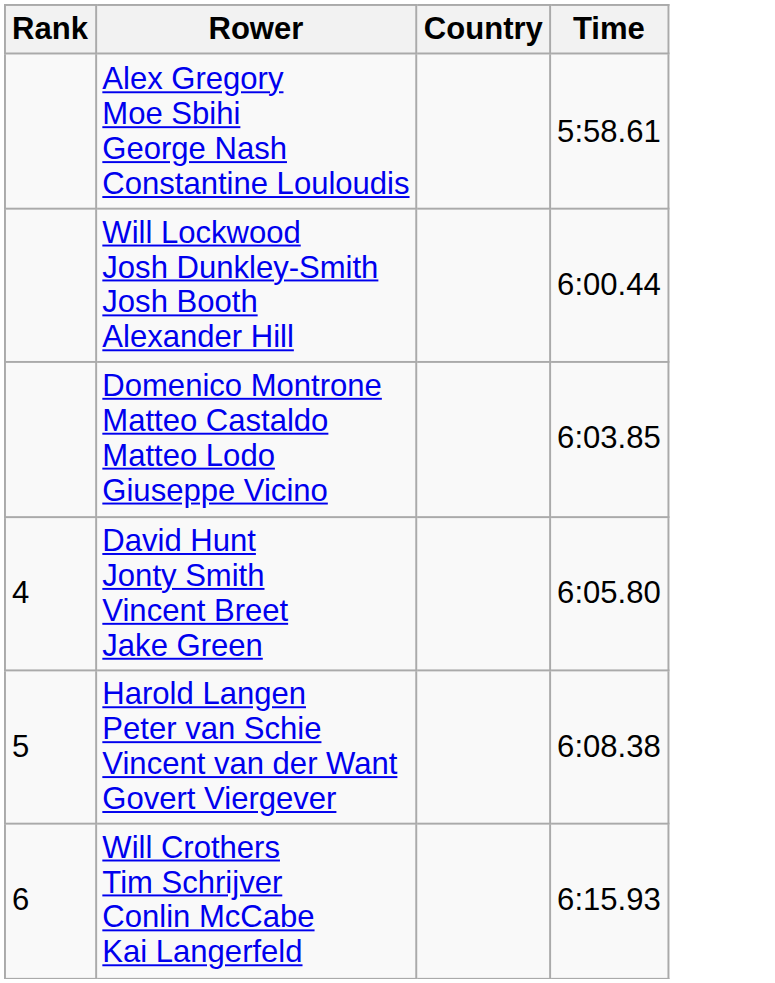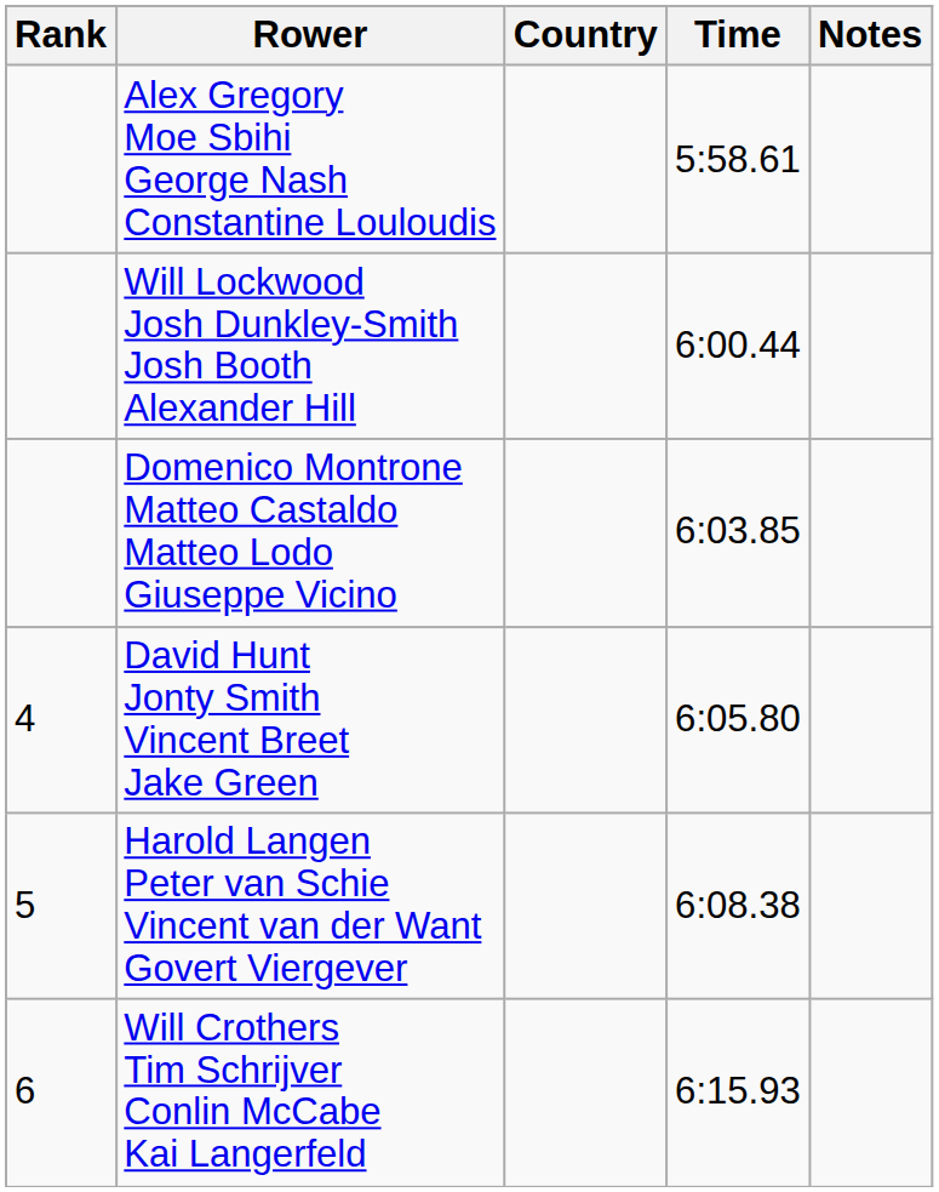 <table class="wikitable">
 <tr>
 <th>Rank</th>
 <th>Rower</th>
 <th>Country</th>
 <th>Time</th>
+<th>Notes</th>
 </tr>
 <tr>
 <td></td>
 <td><a href='#'>Alex Gregory</a><br><a href='#'>Moe Sbihi</a><br><a href='#'>George Nash</a><br><a href='#'>Constantine Louloudis</a></td>
 <td></td>
 <td>5:58.61</td>
+<td></td>
 </tr>
 <tr>
 <td></td>
 <td><a href='#'>Will Lockwood</a><br><a href='#'>Josh Dunkley-Smith</a><br><a href='#'>Josh Booth</a><br><a href='#'>Alexander Hill</a></td>
 <td></td>
 <td>6:00.44</td>
+<td></td>
 </tr>
 <tr>
 <td></td>
 <td><a href='#'>Domenico Montrone</a><br><a href='#'>Matteo Castaldo</a><br><a href='#'>Matteo Lodo</a><br><a href='#'>Giuseppe Vicino</a></td>
 <td></td>
 <td>6:03.85</td>
+<td></td>
 </tr>
 <tr>
 <td>4</td>
 <td><a href='#'>David Hunt</a><br><a href='#'>Jonty Smith</a><br><a href='#'>Vincent Breet</a><br><a href='#'>Jake Green</a></td>
 <td></td>
 <td>6:05.80</td>
+<td></td>
 </tr>
 <tr>
 <td>5</td>
 <td><a href='#'>Harold Langen</a><br><a href='#'>Peter van Schie</a><br><a href='#'>Vincent van der Want</a><br><a href='#'>Govert Viergever</a></td>
 <td></td>
 <td>6:08.38</td>
+<td></td>
 </tr>
 <tr>
 <td>6</td>
 <td><a href='#'>Will Crothers</a><br><a href='#'>Tim Schrijver</a><br><a href='#'>Conlin McCabe</a><br><a href='#'>Kai Langerfeld</a></td>
 <td></td>
 <td>6:15.93</td>
+<td></td>
 </tr>
 </table>
